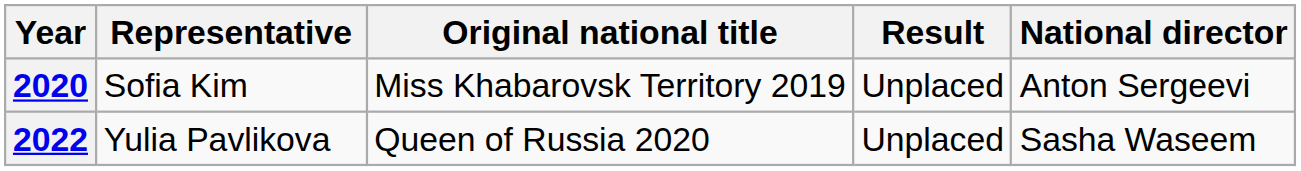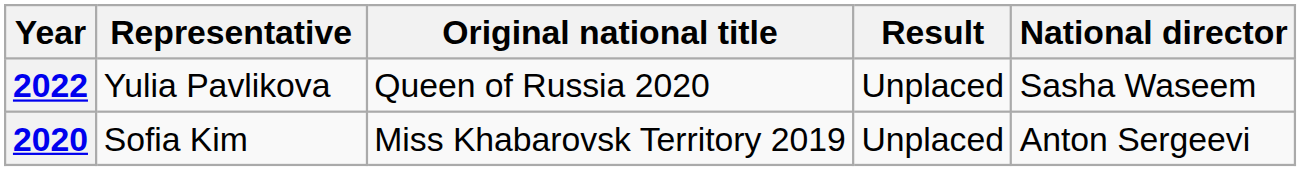 <table class="wikitable defaultcenter col2left" style="font-size:95%;">
 <tr>
 <th>Year</th>
 <th>Representative</th>
 <th>Original national title</th>
 <th>Result</th>
 <th>National director</th>
 </tr>
 <tr>
+<th><a href='#'>2022</a></th>
+<td>Yulia Pavlikova   </td>
+<td>Queen of Russia 2020</td>
+<td>Unplaced</td>
+<td>Sasha Waseem</td>
+</tr>
+<tr>
 <th><a href='#'>2020</a></th>
 <td>Sofia Kim </td>
 <td>Miss Khabarovsk Territory 2019</td>
 <td>Unplaced</td>
 <td>Anton Sergeevi</td>
 </tr>
-<tr>
-<th><a href='#'>2022</a></th>
-<td>Yulia Pavlikova   </td>
-<td>Queen of Russia 2020</td>
-<td>Unplaced</td>
-<td>Sasha Waseem</td>
-</tr>
 </table>
